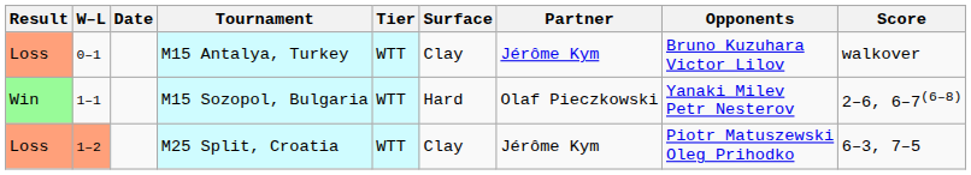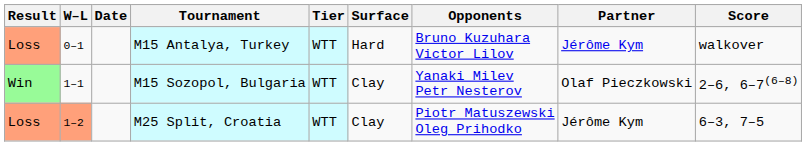 <table class="sortable wikitable">
 <tr>
 <th>Result</th>
 <th class="unsortable">W–L</th>
 <th>Date</th>
 <th>Tournament</th>
 <th>Tier</th>
 <th>Surface</th>
+<th>Opponents</th>
 <th>Partner</th>
-<th>Opponents</th>
 <th class="unsortable">Score</th>
 </tr>
 <tr>
 <td bgcolor=FFA07A>Loss</td>
 <td><small>0–1</small></td>
 <td></td>
 <td bgcolor=cffcff>M15 Antalya, Turkey</td>
 <td bgcolor=cffcff>WTT</td>
-<td>Clay</td>
+<td>Hard</td>
+<td> <a href='#'>Bruno Kuzuhara</a> <br>  <a href='#'>Victor Lilov</a></td>
 <td> <a href='#'>Jérôme Kym</a></td>
-<td> <a href='#'>Bruno Kuzuhara</a> <br>  <a href='#'>Victor Lilov</a></td>
 <td>walkover</td>
 </tr>
 <tr>
 <td bgcolor=98fb98>Win</td>
 <td><small>1–1</small></td>
 <td></td>
 <td bgcolor=cffcff>M15 Sozopol, Bulgaria</td>
 <td bgcolor=cffcff>WTT</td>
-<td>Hard</td>
+<td>Clay</td>
+<td> <a href='#'>Yanaki Milev</a> <br>  <a href='#'>Petr Nesterov</a></td>
 <td> Olaf Pieczkowski</td>
-<td> <a href='#'>Yanaki Milev</a> <br>  <a href='#'>Petr Nesterov</a></td>
 <td>2–6, 6–7<sup>(6–8)</sup></td>
 </tr>
 <tr>
 <td bgcolor=FFA07A>Loss</td>
 <td style="background: lightsalmon;"><small>1–2</small></td>
 <td></td>
 <td bgcolor=cffcff>M25 Split, Croatia</td>
 <td bgcolor=cffcff>WTT</td>
 <td>Clay</td>
+<td> <a href='#'>Piotr Matuszewski</a> <br>  <a href='#'>Oleg Prihodko</a></td>
 <td> Jérôme Kym</td>
-<td> <a href='#'>Piotr Matuszewski</a> <br>  <a href='#'>Oleg Prihodko</a></td>
 <td>6–3, 7–5</td>
 </tr>
 </table>
